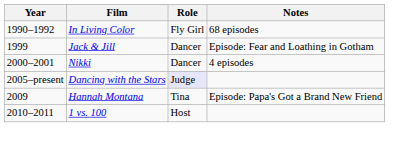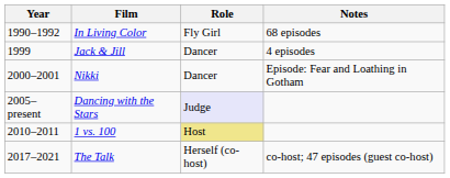 <table class="wikitable">
 <tr>
 <th>Year</th>
 <th>Film</th>
 <th>Role</th>
 <th>Notes</th>
 </tr>
 <tr>
 <td>1990–1992</td>
 <td><em><a href='#'>In Living Color</a></em></td>
 <td>Fly Girl</td>
 <td>68 episodes</td>
 </tr>
 <tr>
 <td>1999</td>
 <td><em><a href='#'>Jack & Jill</a></em></td>
 <td>Dancer</td>
-<td>Episode: Fear and Loathing in Gotham</td>
+<td>4 episodes</td>
 </tr>
 <tr>
 <td>2000–2001</td>
 <td><em><a href='#'>Nikki</a></em></td>
 <td>Dancer</td>
-<td>4 episodes</td>
+<td>Episode: Fear and Loathing in Gotham</td>
 </tr>
 <tr>
 <td>2005–present</td>
 <td><em><a href='#'>Dancing with the Stars</a></em></td>
 <td style="background: lavender;">Judge</td>
 <td></td>
 </tr>
 <tr>
-<td>2009</td>
-<td><em><a href='#'>Hannah Montana</a></em></td>
-<td>Tina</td>
-<td>Episode: Papa's Got a Brand New Friend</td>
+<td>2010–2011</td>
+<td><em><a href='#'>1 vs. 100</a></em></td>
+<td style="background: khaki;">Host</td>
+<td></td>
 </tr>
 <tr>
-<td>2010–2011</td>
-<td><em><a href='#'>1 vs. 100</a></em></td>
-<td>Host</td>
-<td></td>
+<td>2017–2021</td>
+<td><em><a href='#'>The Talk</a></em></td>
+<td>Herself (co-host)</td>
+<td>co-host; 47 episodes (guest co-host)</td>
 </tr>
 </table>
